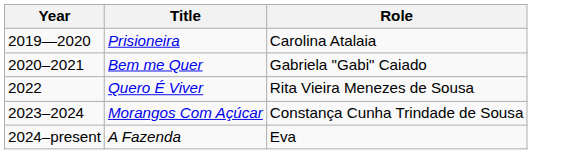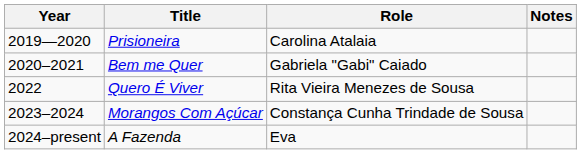 <table class="wikitable sortable">
 <tr>
 <th>Year</th>
 <th>Title</th>
 <th>Role</th>
+<th>Notes</th>
 </tr>
 <tr>
 <td>2019—2020</td>
 <td><em><a href='#'>Prisioneira</a></em></td>
 <td>Carolina Atalaia</td>
+<td></td>
 </tr>
 <tr>
 <td>2020–2021</td>
 <td><em><a href='#'>Bem me Quer</a></em></td>
 <td>Gabriela "Gabi" Caiado</td>
+<td></td>
 </tr>
 <tr>
 <td>2022</td>
 <td><em><a href='#'>Quero É Viver</a></em></td>
 <td>Rita Vieira Menezes de Sousa</td>
+<td></td>
 </tr>
 <tr>
 <td>2023–2024</td>
 <td><em><a href='#'>Morangos Com Açúcar</a></em></td>
 <td>Constança Cunha Trindade de Sousa</td>
+<td></td>
 </tr>
 <tr>
 <td>2024–present</td>
 <td><em>A Fazenda</em></td>
 <td>Eva</td>
+<td></td>
 </tr>
 </table>
